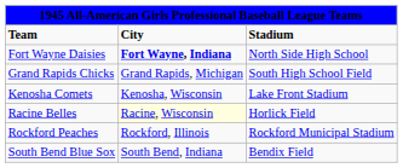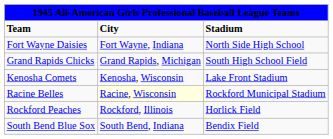 <table class="wikitable" style="width:auto">
 <tr>
 <td bgcolor="#0000FF" align="center" colspan="6"><strong><span>1945 All-American Girls Professional Baseball League Teams</span></strong></td>
 </tr>
 <tr>
 <td><strong>Team</strong></td>
 <td><strong>City</strong></td>
 <td><strong>Stadium</strong></td>
 </tr>
 <tr>
 <td><a href='#'>Fort Wayne Daisies</a></td>
-<td><strong><a href='#'>Fort Wayne</a>, <a href='#'>Indiana</a></strong></td>
+<td><a href='#'>Fort Wayne</a>, <a href='#'>Indiana</a></td>
 <td><a href='#'>North Side High School</a></td>
 </tr>
 <tr>
 <td><a href='#'>Grand Rapids Chicks</a></td>
 <td><a href='#'>Grand Rapids</a>, <a href='#'>Michigan</a></td>
 <td><a href='#'>South High School Field</a></td>
 </tr>
 <tr>
 <td><a href='#'>Kenosha Comets</a></td>
 <td><a href='#'>Kenosha</a>, <a href='#'>Wisconsin</a></td>
 <td><a href='#'>Lake Front Stadium</a></td>
 </tr>
 <tr>
 <td><a href='#'>Racine Belles</a></td>
 <td style="background: lightyellow;"><a href='#'>Racine</a>, <a href='#'>Wisconsin</a></td>
-<td><a href='#'>Horlick Field</a></td>
+<td><a href='#'>Rockford Municipal Stadium</a></td>
 </tr>
 <tr>
 <td><a href='#'>Rockford Peaches</a></td>
 <td><a href='#'>Rockford</a>, <a href='#'>Illinois</a></td>
-<td><a href='#'>Rockford Municipal Stadium</a></td>
+<td><a href='#'>Horlick Field</a></td>
 </tr>
 <tr>
 <td><a href='#'>South Bend Blue Sox</a></td>
 <td><a href='#'>South Bend</a>, <a href='#'>Indiana</a></td>
 <td><a href='#'>Bendix Field</a></td>
 </tr>
 </table>
